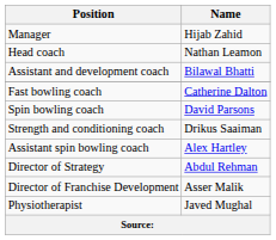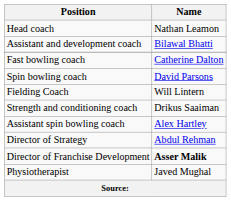 <table class="wikitable">
 <tr>
 <th>Position</th>
 <th>Name</th>
-</tr>
-<tr>
-<td>Manager</td>
-<td> Hijab Zahid</td>
 </tr>
 <tr>
 <td>Head coach</td>
 <td> Nathan Leamon</td>
 </tr>
 <tr>
 <td>Assistant and development coach</td>
 <td> <a href='#'>Bilawal Bhatti</a></td>
 </tr>
 <tr>
 </tr>
 <tr>
 <td>Fast bowling coach</td>
 <td> <a href='#'>Catherine Dalton</a></td>
 </tr>
 <tr>
 <td>Spin bowling coach</td>
 <td> <a href='#'>David Parsons</a></td>
 </tr>
 <tr>
+<td>Fielding Coach</td>
+<td> Will Lintern</td>
+</tr>
+<tr>
 <td>Strength and conditioning coach</td>
 <td> Drikus Saaiman</td>
 </tr>
 <tr>
 <td>Assistant spin bowling coach</td>
 <td> <a href='#'>Alex Hartley</a></td>
 </tr>
 <tr>
 <td>Director of Strategy</td>
 <td> <a href='#'>Abdul Rehman</a></td>
 </tr>
 <tr>
 <td>Director of Franchise Development</td>
-<td> Asser Malik</td>
+<td><strong> Asser Malik</strong></td>
 </tr>
 <tr>
 <td>Physiotherapist</td>
 <td> Javed Mughal</td>
 </tr>
 <tr>
 <th colspan="2" style="text-align: center;"><small>Source:</small></th>
 </tr>
 </table>
